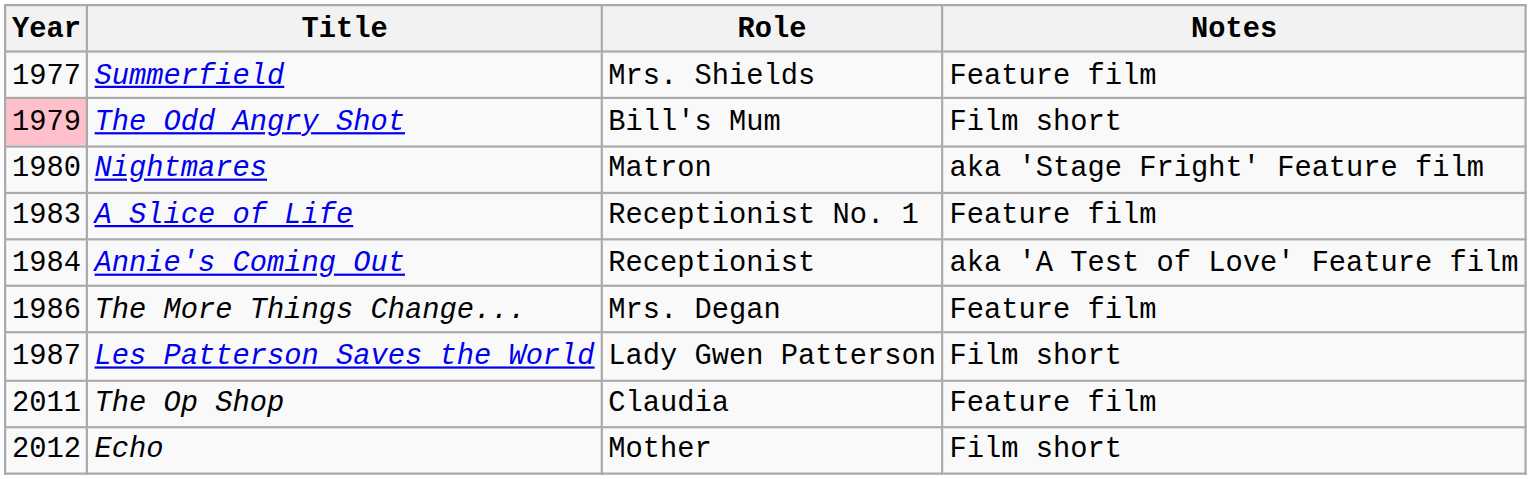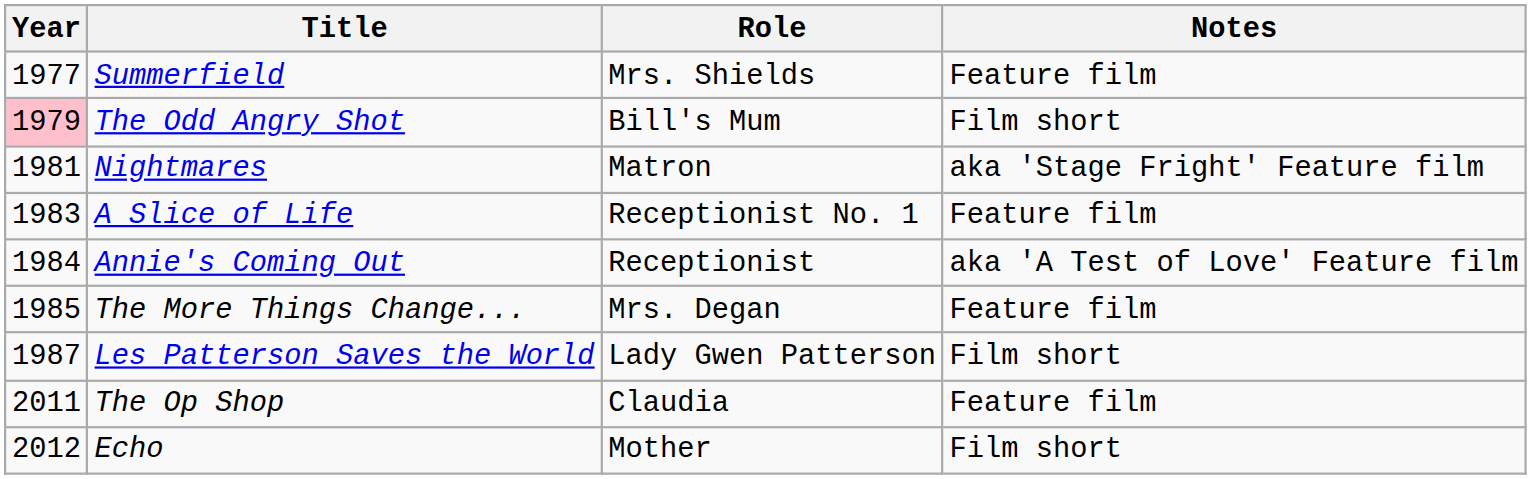 <table class="wikitable plainrowheaders sortable">
 <tr>
 <th scope="col">Year</th>
 <th scope="col">Title</th>
 <th scope="col">Role</th>
 <th class="unsortable">Notes</th>
 </tr>
 <tr>
 <td>1977</td>
 <td><em><a href='#'>Summerfield</a></em></td>
 <td>Mrs. Shields</td>
 <td>Feature film</td>
 </tr>
 <tr>
 <td style="background: pink;">1979</td>
 <td><em><a href='#'>The Odd Angry Shot</a></em></td>
 <td>Bill's Mum</td>
 <td>Film short</td>
 </tr>
 <tr>
-<td>1980</td>
+<td>1981</td>
 <td><em><a href='#'>Nightmares</a></em></td>
 <td>Matron</td>
 <td>aka 'Stage Fright' Feature film</td>
 </tr>
 <tr>
 <td>1983</td>
 <td><em><a href='#'>A Slice of Life</a></em></td>
 <td>Receptionist No. 1</td>
 <td>Feature film</td>
 </tr>
 <tr>
 <td>1984</td>
 <td><em><a href='#'>Annie's Coming Out</a></em></td>
 <td>Receptionist</td>
 <td>aka 'A Test of Love' Feature film</td>
 </tr>
 <tr>
-<td>1986</td>
+<td>1985</td>
 <td><em>The More Things Change...</em></td>
 <td>Mrs. Degan</td>
 <td>Feature film</td>
 </tr>
 <tr>
 <td>1987</td>
 <td><em><a href='#'>Les Patterson Saves the World</a></em></td>
 <td>Lady Gwen Patterson</td>
 <td>Film short</td>
 </tr>
 <tr>
 <td>2011</td>
 <td><em>The Op Shop</em></td>
 <td>Claudia</td>
 <td>Feature film</td>
 </tr>
 <tr>
 <td>2012</td>
 <td><em>Echo</em></td>
 <td>Mother</td>
 <td>Film short</td>
 </tr>
 </table>
